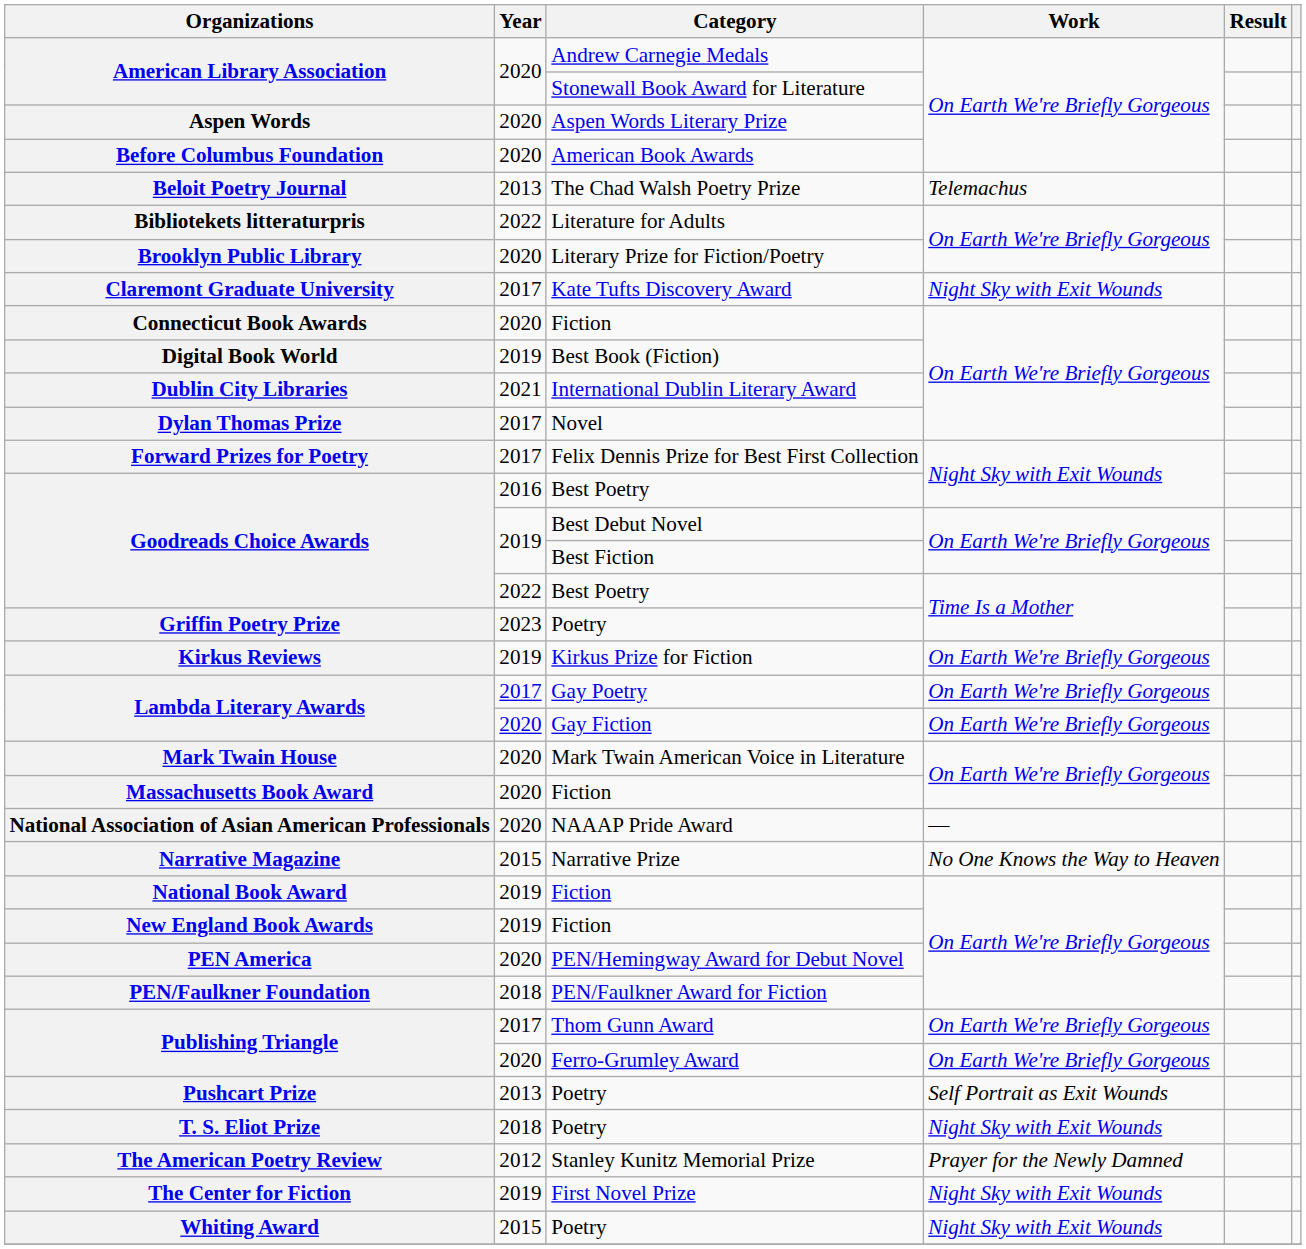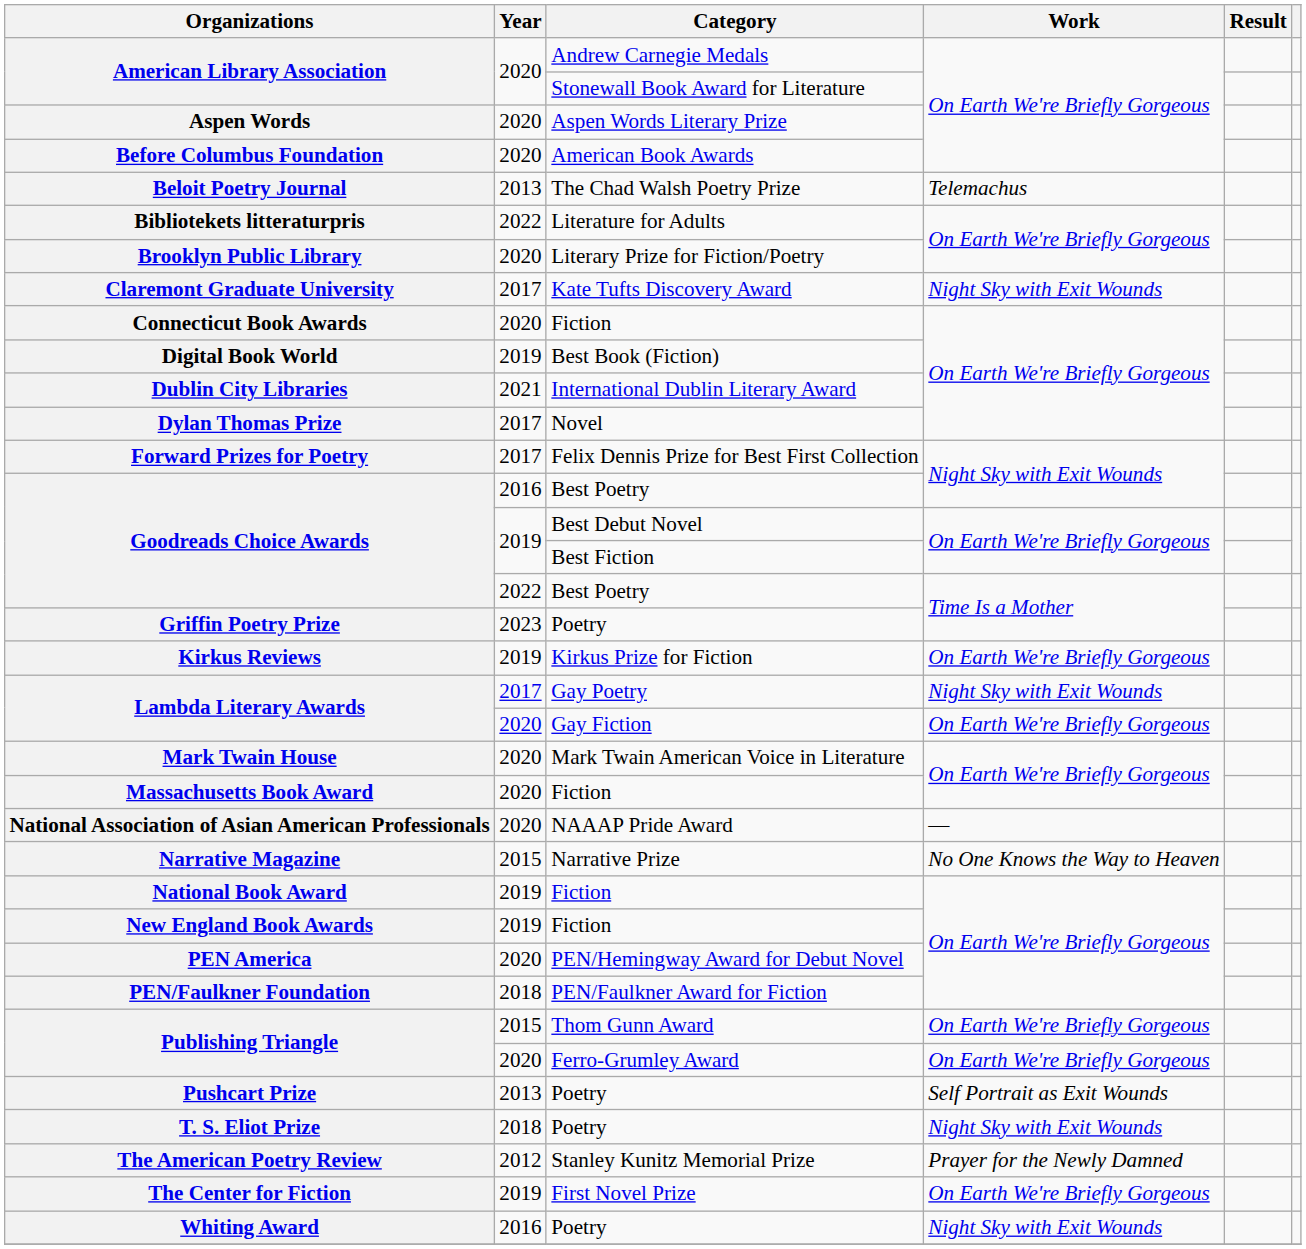 <table class= "wikitable plainrowheaders sortable">
 <tr>
 <th scope="col">Organizations</th>
 <th scope="col">Year</th>
 <th scope="col">Category</th>
 <th scope="col">Work</th>
 <th scope="col">Result</th>
 <th scope="col" class="unsortable"></th>
 </tr>
 <tr>
 <th scope="row" rowspan="2"><a href='#'>American Library Association</a></th>
 <td style="text-align: center;" rowspan="2">2020</td>
 <td><a href='#'>Andrew Carnegie Medals</a></td>
 <td rowspan="4"><em><a href='#'>On Earth We're Briefly Gorgeous</a></em></td>
 <td></td>
 <td style="text-align:center;"></td>
 </tr>
 <tr>
 <td><a href='#'>Stonewall Book Award</a> for Literature</td>
 <td></td>
 <td style="text-align:center;"></td>
 </tr>
 <tr>
 <th scope="row">Aspen Words</th>
 <td style="text-align: center;">2020</td>
 <td><a href='#'>Aspen Words Literary Prize</a></td>
 <td></td>
 <td style="text-align:center;"></td>
 </tr>
 <tr>
 <th scope="row"><a href='#'>Before Columbus Foundation</a></th>
 <td style="text-align: center;">2020</td>
 <td><a href='#'>American Book Awards</a></td>
 <td></td>
 <td style="text-align:center;"></td>
 </tr>
 <tr>
 <th scope="row"><a href='#'>Beloit Poetry Journal</a></th>
 <td style="text-align: center;">2013</td>
 <td>The Chad Walsh Poetry Prize</td>
 <td><em>Telemachus</em></td>
 <td></td>
 <td style="text-align:center;"></td>
 </tr>
 <tr>
 <th scope="row">Bibliotekets litteraturpris</th>
 <td style="text-align: center;">2022</td>
 <td>Literature for Adults</td>
 <td rowspan="2"><em><a href='#'>On Earth We're Briefly Gorgeous</a></em></td>
 <td></td>
 <td style="text-align:center;"></td>
 </tr>
 <tr>
 <th scope="row"><a href='#'>Brooklyn Public Library</a></th>
 <td style="text-align: center;">2020</td>
 <td>Literary Prize for Fiction/Poetry</td>
 <td></td>
 <td style="text-align:center;"></td>
 </tr>
 <tr>
 <th scope="row"><a href='#'>Claremont Graduate University</a></th>
 <td style="text-align: center;">2017</td>
 <td><a href='#'>Kate Tufts Discovery Award</a></td>
 <td><em><a href='#'>Night Sky with Exit Wounds</a></em></td>
 <td></td>
 <td style="text-align:center;"></td>
 </tr>
 <tr>
 <th scope="row">Connecticut Book Awards</th>
 <td style="text-align: center;">2020</td>
 <td>Fiction</td>
 <td rowspan="4"><em><a href='#'>On Earth We're Briefly Gorgeous</a></em></td>
 <td></td>
 <td style="text-align:center;"></td>
 </tr>
 <tr>
 <th scope="row">Digital Book World</th>
 <td style="text-align: center;">2019</td>
 <td>Best Book (Fiction)</td>
 <td></td>
 <td style="text-align:center;"></td>
 </tr>
 <tr>
 <th scope="row"><a href='#'>Dublin City Libraries</a></th>
 <td style="text-align: center;">2021</td>
 <td><a href='#'>International Dublin Literary Award</a></td>
 <td></td>
 <td style="text-align:center;"></td>
 </tr>
 <tr>
 <th scope="row"><a href='#'>Dylan Thomas Prize</a></th>
 <td style="text-align: center;">2017</td>
 <td>Novel</td>
 <td></td>
 <td style="text-align:center;"></td>
 </tr>
 <tr>
 <th scope="row"><a href='#'>Forward Prizes for Poetry</a></th>
 <td style="text-align: center;">2017</td>
 <td>Felix Dennis Prize for Best First Collection</td>
 <td rowspan="2"><em><a href='#'>Night Sky with Exit Wounds</a></em></td>
 <td></td>
 <td style="text-align:center;"></td>
 </tr>
 <tr>
 <th scope="row" rowspan="4"><a href='#'>Goodreads Choice Awards</a></th>
 <td style="text-align: center;">2016</td>
 <td>Best Poetry</td>
 <td></td>
 <td style="text-align:center;"></td>
 </tr>
 <tr>
 <td style="text-align: center;" rowspan="2">2019</td>
 <td>Best Debut Novel</td>
 <td rowspan="2"><em><a href='#'>On Earth We're Briefly Gorgeous</a></em></td>
 <td></td>
 <td style="text-align:center;" rowspan="2"></td>
 </tr>
 <tr>
 <td>Best Fiction</td>
 <td></td>
 </tr>
 <tr>
 <td style="text-align: center;">2022</td>
 <td>Best Poetry</td>
 <td rowspan="2"><em><a href='#'>Time Is a Mother</a></em></td>
 <td></td>
 <td style="text-align:center;"></td>
 </tr>
 <tr>
 <th scope="row"><a href='#'>Griffin Poetry Prize</a></th>
 <td style="text-align: center;">2023</td>
 <td>Poetry</td>
 <td></td>
 <td style="text-align:center;"></td>
 </tr>
 <tr>
 <th scope="row"><a href='#'>Kirkus Reviews</a></th>
 <td style="text-align: center;">2019</td>
 <td><a href='#'>Kirkus Prize</a> for Fiction</td>
 <td><em><a href='#'>On Earth We're Briefly Gorgeous</a></em></td>
 <td></td>
 <td style="text-align:center;"></td>
 </tr>
 <tr>
 <th scope="row" rowspan="2"><a href='#'>Lambda Literary Awards</a></th>
 <td style="text-align: center;"><a href='#'>2017</a></td>
 <td><a href='#'>Gay Poetry</a></td>
-<td><em><a href='#'>On Earth We're Briefly Gorgeous</a></em></td>
+<td><em><a href='#'>Night Sky with Exit Wounds</a></em></td>
 <td></td>
 <td style="text-align:center;"></td>
 </tr>
 <tr>
 <td style="text-align: center;"><a href='#'>2020</a></td>
 <td><a href='#'>Gay Fiction</a></td>
 <td><em><a href='#'>On Earth We're Briefly Gorgeous</a></em></td>
 <td></td>
 <td style="text-align:center;"></td>
 </tr>
 <tr>
 <th scope="row"><a href='#'>Mark Twain House</a></th>
 <td style="text-align: center;">2020</td>
 <td>Mark Twain American Voice in Literature</td>
 <td rowspan="2"><em><a href='#'>On Earth We're Briefly Gorgeous</a></em></td>
 <td></td>
 <td style="text-align:center;"></td>
 </tr>
 <tr>
 <th scope="row"><a href='#'>Massachusetts Book Award</a></th>
 <td style="text-align: center;">2020</td>
 <td>Fiction</td>
 <td></td>
 <td style="text-align:center;"></td>
 </tr>
 <tr>
 <th scope="row">National Association of Asian American Professionals</th>
 <td style="text-align: center;">2020</td>
 <td>NAAAP Pride Award</td>
 <td>—</td>
 <td></td>
 <td style="text-align:center;"></td>
 </tr>
 <tr>
 <th scope="row"><a href='#'>Narrative Magazine</a></th>
 <td style="text-align: center;">2015</td>
 <td>Narrative Prize</td>
 <td><em>No One Knows the Way to Heaven</em></td>
 <td></td>
 <td style="text-align:center;"></td>
 </tr>
 <tr>
 <th scope="row"><a href='#'>National Book Award</a></th>
 <td style="text-align: center;">2019</td>
 <td><a href='#'>Fiction</a></td>
 <td rowspan="4"><em><a href='#'>On Earth We're Briefly Gorgeous</a></em></td>
 <td></td>
 <td style="text-align:center;"></td>
 </tr>
 <tr>
 <th scope="row"><a href='#'>New England Book Awards</a></th>
 <td style="text-align: center;">2019</td>
 <td>Fiction</td>
 <td></td>
 <td style="text-align:center;"></td>
 </tr>
 <tr>
 <th scope="row"><a href='#'>PEN America</a></th>
 <td style="text-align: center;">2020</td>
 <td><a href='#'>PEN/Hemingway Award for Debut Novel</a></td>
 <td></td>
 <td style="text-align:center;"></td>
 </tr>
 <tr>
 <th scope="row"><a href='#'>PEN/Faulkner Foundation</a></th>
 <td style="text-align: center;">2018</td>
 <td><a href='#'>PEN/Faulkner Award for Fiction</a></td>
 <td></td>
 <td style="text-align:center;"></td>
 </tr>
 <tr>
 <th scope="row" rowspan="2"><a href='#'>Publishing Triangle</a></th>
-<td style="text-align: center;">2017</td>
+<td style="text-align: center;">2015</td>
 <td><a href='#'>Thom Gunn Award</a></td>
 <td><em><a href='#'>On Earth We're Briefly Gorgeous</a></em></td>
 <td></td>
 <td style="text-align:center;"></td>
 </tr>
 <tr>
 <td style="text-align: center;">2020</td>
 <td><a href='#'>Ferro-Grumley Award</a></td>
 <td><em><a href='#'>On Earth We're Briefly Gorgeous</a></em></td>
 <td></td>
 <td style="text-align:center;"></td>
 </tr>
 <tr>
 <th scope="row"><a href='#'>Pushcart Prize</a></th>
 <td style="text-align: center;">2013</td>
 <td>Poetry</td>
 <td><em>Self Portrait as Exit Wounds</em></td>
 <td></td>
 <td style="text-align:center;"></td>
 </tr>
 <tr>
 <th scope="row"><a href='#'>T. S. Eliot Prize</a></th>
 <td style="text-align: center;">2018</td>
 <td>Poetry</td>
 <td><em><a href='#'>Night Sky with Exit Wounds</a></em></td>
 <td></td>
 <td style="text-align:center;"></td>
 </tr>
 <tr>
 <th scope="row"><a href='#'>The American Poetry Review</a></th>
 <td style="text-align: center;">2012</td>
 <td>Stanley Kunitz Memorial Prize</td>
 <td><em>Prayer for the Newly Damned</em></td>
 <td></td>
 <td style="text-align:center;"></td>
 </tr>
 <tr>
 <th scope="row"><a href='#'>The Center for Fiction</a></th>
 <td style="text-align: center;">2019</td>
 <td><a href='#'>First Novel Prize</a></td>
-<td><em><a href='#'>Night Sky with Exit Wounds</a></em></td>
+<td><em><a href='#'>On Earth We're Briefly Gorgeous</a></em></td>
 <td></td>
 <td style="text-align:center;"></td>
 </tr>
 <tr>
 <th scope="row"><a href='#'>Whiting Award</a></th>
-<td style="text-align: center;">2015</td>
+<td style="text-align: center;">2016</td>
 <td>Poetry</td>
 <td><em><a href='#'>Night Sky with Exit Wounds</a></em></td>
 <td></td>
 <td style="text-align:center;"></td>
 </tr>
 <tr>
 </tr>
 </table>
